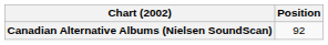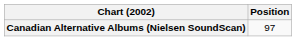 <table class="wikitable plainrowheaders" style="text-align:center">
 <tr>
 <th scope="col">Chart (2002)</th>
 <th scope="col">Position</th>
 </tr>
 <tr>
 <th scope="row">Canadian Alternative Albums (Nielsen SoundScan)</th>
-<td>92</td>
+<td>97</td>
 </tr>
 </table>
